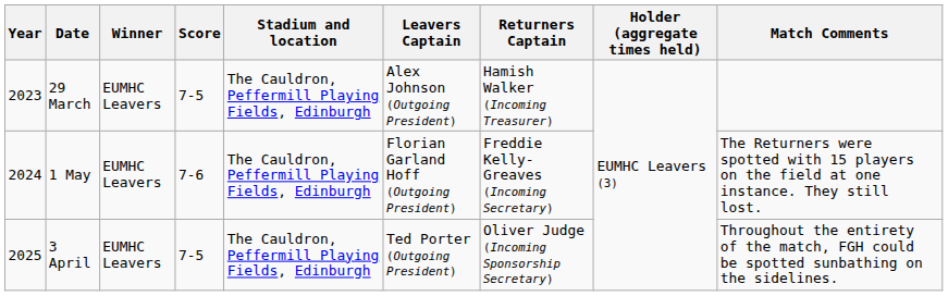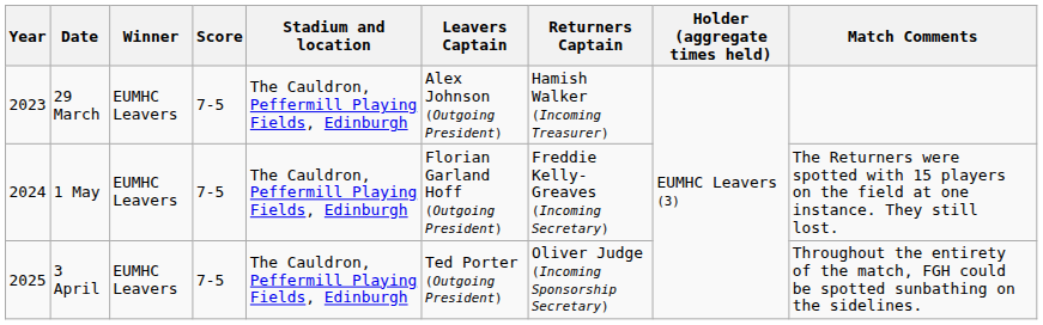 <table class="wikitable">
 <tr>
 <th>Year</th>
 <th>Date</th>
 <th>Winner</th>
 <th>Score</th>
 <th>Stadium and location</th>
 <th> Leavers Captain</th>
 <th> Returners Captain</th>
 <th>Holder (aggregate times held)</th>
 <th>Match Comments</th>
 </tr>
 <tr>
 <td>2023</td>
 <td>29 March</td>
 <td> EUMHC Leavers</td>
 <td>7-5</td>
 <td>The Cauldron, <a href='#'>Peffermill Playing Fields</a>, <a href='#'>Edinburgh</a></td>
 <td>Alex Johnson<br><small>(<em>Outgoing President</em>)</small></td>
 <td>Hamish Walker<br><small>(<em>Incoming Treasurer</em>)</small></td>
 <td rowspan="3"> EUMHC Leavers <small>(3)</small></td>
 <td></td>
 </tr>
 <tr>
 <td>2024</td>
 <td>1 May</td>
 <td> EUMHC Leavers</td>
-<td>7-6</td>
+<td>7-5</td>
 <td>The Cauldron, <a href='#'>Peffermill Playing Fields</a>, <a href='#'>Edinburgh</a></td>
 <td>Florian Garland Hoff<br><small>(<em>Outgoing President</em>)</small></td>
 <td>Freddie Kelly-Greaves<br><small>(<em>Incoming Secretary</em>)</small></td>
 <td>The Returners were spotted with 15 players on the field at one instance. They still lost.</td>
 </tr>
 <tr>
 <td>2025</td>
 <td>3 April</td>
 <td> EUMHC Leavers</td>
 <td>7-5</td>
 <td>The Cauldron, <a href='#'>Peffermill Playing Fields</a>, <a href='#'>Edinburgh</a></td>
 <td>Ted Porter<br><small>(<em>Outgoing President</em>)</small></td>
 <td>Oliver Judge<br><small>(<em>Incoming Sponsorship Secretary</em>)</small></td>
 <td>Throughout the entirety of the match, FGH could be spotted sunbathing on the sidelines.</td>
 </tr>
 </table>
